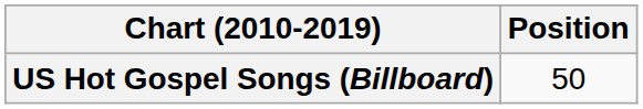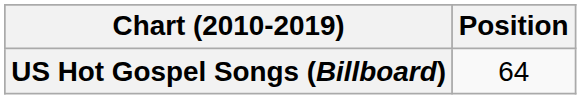 <table class="wikitable plainrowheaders">
 <tr>
 <th scope="col">Chart (2010-2019)</th>
 <th scope="col">Position</th>
 </tr>
 <tr>
 <th scope="row">US Hot Gospel Songs (<em>Billboard</em>)</th>
-<td style="text-align:center;">50</td>
+<td style="text-align:center;">64</td>
 </tr>
 </table>
